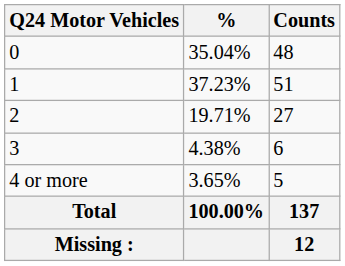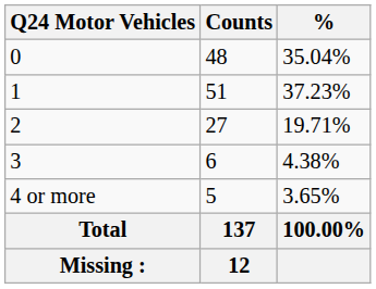 <table class="wikitable sortable">
 <tr>
 <th>Q24 Motor Vehicles</th>
+<th>Counts</th>
 <th>%</th>
-<th>Counts</th>
 </tr>
 <tr>
 <td>0</td>
+<td>48</td>
 <td>35.04%</td>
-<td>48</td>
 </tr>
 <tr>
 <td>1</td>
+<td>51</td>
 <td>37.23%</td>
-<td>51</td>
 </tr>
 <tr>
 <td>2</td>
+<td>27</td>
 <td>19.71%</td>
-<td>27</td>
 </tr>
 <tr>
 <td>3</td>
+<td>6</td>
 <td>4.38%</td>
-<td>6</td>
 </tr>
 <tr>
 <td>4 or more</td>
+<td>5</td>
 <td>3.65%</td>
-<td>5</td>
 </tr>
 <tr>
 <th>Total</th>
+<th>137</th>
 <th>100.00%</th>
-<th>137</th>
 </tr>
 <tr>
 <th>Missing :</th>
+<th>12</th>
 <th></th>
-<th>12</th>
 </tr>
 </table>
